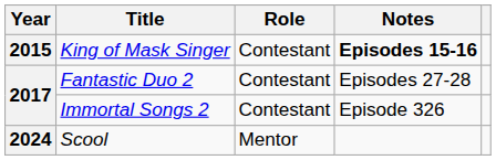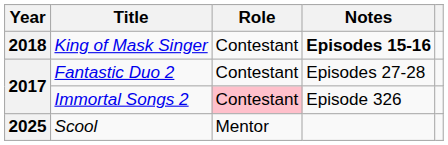 <table class="wikitable plainrowheaders sortable">
 <tr>
 <th scope="col">Year</th>
 <th scope="col">Title</th>
 <th scope="col">Role</th>
 <th scope="col">Notes</th>
 <th scope="col" class="unsortable"></th>
 </tr>
 <tr>
-<th scope="row">2015</th>
+<th scope="row">2018</th>
 <td><em><a href='#'>King of Mask Singer</a></em></td>
 <td>Contestant</td>
 <td><strong>Episodes 15-16</strong></td>
 <td style="text-align:center"></td>
 </tr>
 <tr>
 <th scope="row" rowspan="2">2017</th>
 <td><a href='#'><em>Fantastic Duo 2</em></a></td>
 <td>Contestant</td>
 <td>Episodes 27-28</td>
 <td style="text-align:center"></td>
 </tr>
 <tr>
 <td><a href='#'><em>Immortal Songs 2</em></a></td>
-<td>Contestant</td>
+<td style="background: pink;">Contestant</td>
 <td>Episode 326</td>
 <td style="text-align:center"></td>
 </tr>
 <tr>
-<th scope="row">2024</th>
+<th scope="row">2025</th>
 <td><em>Scool</em></td>
 <td>Mentor</td>
 <td></td>
 <td style="text-align:center"></td>
 </tr>
 </table>
